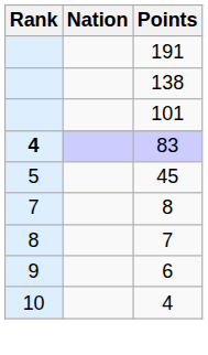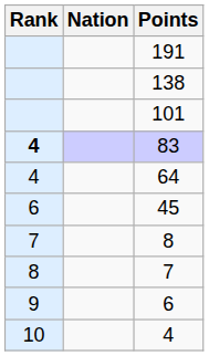 <table class="wikitable sortable" style="text-align:center">
 <tr>
 <th>Rank</th>
 <th>Nation</th>
 <th>Points</th>
 </tr>
 <tr>
 <td bgcolor = DDEEFF></td>
 <td align=left></td>
 <td>191</td>
 </tr>
 <tr>
 <td bgcolor = DDEEFF></td>
 <td align=left></td>
 <td>138</td>
 </tr>
 <tr>
 <td bgcolor = DDEEFF></td>
 <td align=left></td>
 <td>101</td>
 </tr>
 <tr style="background-color:#ccccff">
 <td bgcolor = DDEEFF><strong>4</strong></td>
 <td align=left></td>
 <td>83</td>
 </tr>
 <tr>
-<td bgcolor = DDEEFF>5</td>
+<td bgcolor = DDEEFF>4</td>
+<td align=left></td>
+<td>64</td>
+</tr>
+<tr>
+<td bgcolor = DDEEFF>6</td>
 <td align=left></td>
 <td>45</td>
 </tr>
 <tr>
 <td bgcolor = DDEEFF>7</td>
 <td align=left></td>
 <td>8</td>
 </tr>
 <tr>
 <td bgcolor = DDEEFF>8</td>
 <td align=left></td>
 <td>7</td>
 </tr>
 <tr>
 <td bgcolor = DDEEFF>9</td>
 <td align=left></td>
 <td>6</td>
 </tr>
 <tr>
 <td bgcolor = DDEEFF>10</td>
 <td align=left></td>
 <td>4</td>
 </tr>
 </table>
